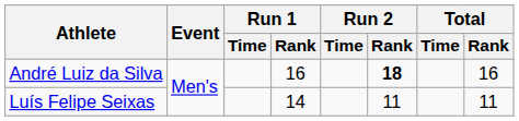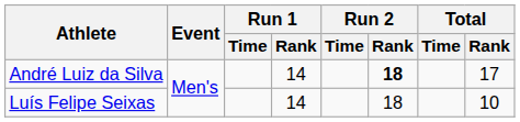 <table class="wikitable" style="font-size:90%">
 <tr>
 <th rowspan="2">Athlete</th>
 <th rowspan="2">Event</th>
 <th colspan="2">Run 1</th>
 <th colspan="2">Run 2</th>
 <th colspan="2">Total</th>
 </tr>
 <tr style="font-size:95%">
 <th>Time</th>
 <th>Rank</th>
 <th>Time</th>
 <th>Rank</th>
 <th>Time</th>
 <th>Rank</th>
 </tr>
 <tr align=center>
 <td align=left><a href='#'>André Luiz da Silva</a></td>
 <td rowspan=2 align=left><a href='#'>Men's</a></td>
 <td></td>
-<td>16</td>
+<td>14</td>
 <td></td>
 <td><strong>18</strong></td>
 <td></td>
-<td>16</td>
+<td>17</td>
 </tr>
 <tr align=center>
 <td align=left><a href='#'>Luís Felipe Seixas</a></td>
 <td></td>
 <td>14</td>
 <td></td>
-<td>11</td>
+<td>18</td>
 <td></td>
-<td>11</td>
+<td>10</td>
 </tr>
 </table>
